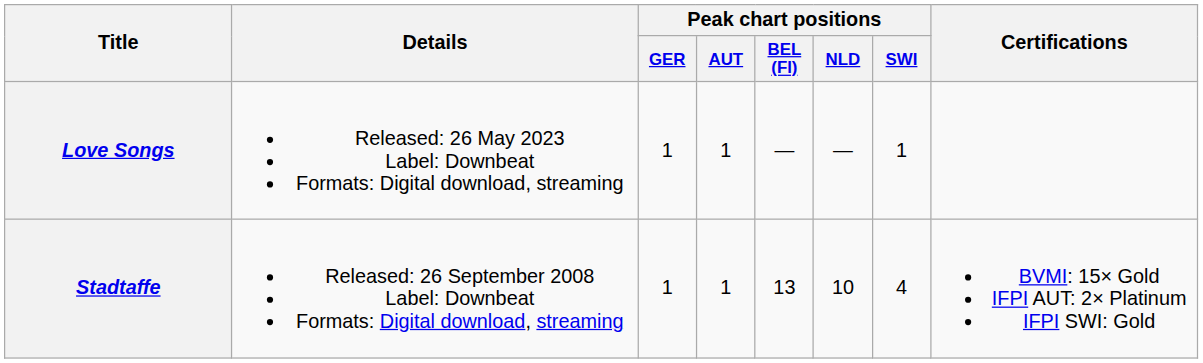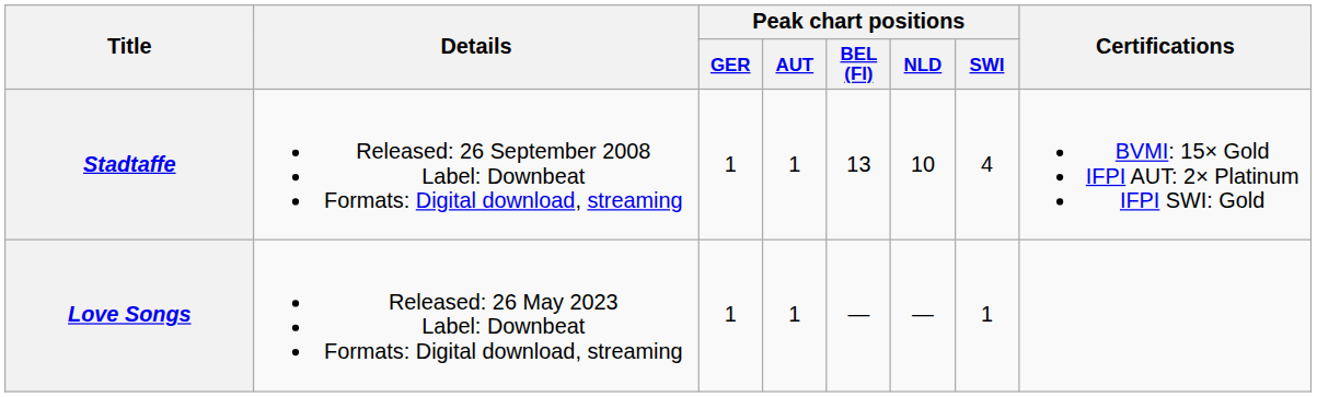 <table class="wikitable plainrowheaders" style="text-align:center;">
 <tr>
 <th scope="col" rowspan="2" style="width:11em;">Title</th>
 <th scope="col" rowspan="2" style="width:20em;">Details</th>
 <th scope="col" colspan="5">Peak chart positions</th>
 <th scope="col" rowspan="2" style="width:13em;">Certifications</th>
 </tr>
 <tr>
 <th scope="col" style="width:3em;font-size:85%;"><a href='#'>GER</a><br></th>
 <th scope="col" style="width:3em;font-size:85%;"><a href='#'>AUT</a><br></th>
 <th scope="col" style="width:3em;font-size:85%;"><a href='#'>BEL<br>(Fl)</a><br></th>
 <th scope="col" style="width:3em;font-size:85%;"><a href='#'>NLD</a><br></th>
 <th scope="col" style="width:3em;font-size:85%;"><a href='#'>SWI</a><br></th>
 </tr>
 <tr>
+<th scope="row"><em><a href='#'>Stadtaffe</a></em></th>
+<td><br><ul><li>Released: 26 September 2008</li><li>Label: Downbeat</li><li>Formats: <a href='#'>Digital download</a>, <a href='#'>streaming</a></li></ul></td>
+<td>1</td>
+<td>1</td>
+<td>13</td>
+<td>10</td>
+<td>4</td>
+<td><br><ul><li><a href='#'>BVMI</a>: 15× Gold</li><li><a href='#'>IFPI</a> AUT: 2× Platinum</li><li><a href='#'>IFPI</a> SWI: Gold</li></ul></td>
+</tr>
+<tr>
 <th scope="row"><em><a href='#'>Love Songs</a></em></th>
 <td><br><ul><li>Released: 26 May 2023</li><li>Label: Downbeat</li><li>Formats: Digital download, streaming</li></ul></td>
 <td>1</td>
 <td>1</td>
 <td>—</td>
 <td>—</td>
 <td>1</td>
 <td></td>
 </tr>
-<tr>
-<th scope="row"><em><a href='#'>Stadtaffe</a></em></th>
-<td><br><ul><li>Released: 26 September 2008</li><li>Label: Downbeat</li><li>Formats: <a href='#'>Digital download</a>, <a href='#'>streaming</a></li></ul></td>
-<td>1</td>
-<td>1</td>
-<td>13</td>
-<td>10</td>
-<td>4</td>
-<td><br><ul><li><a href='#'>BVMI</a>: 15× Gold</li><li><a href='#'>IFPI</a> AUT: 2× Platinum</li><li><a href='#'>IFPI</a> SWI: Gold</li></ul></td>
-</tr>
 </table>
